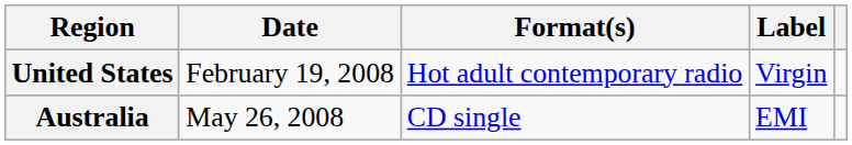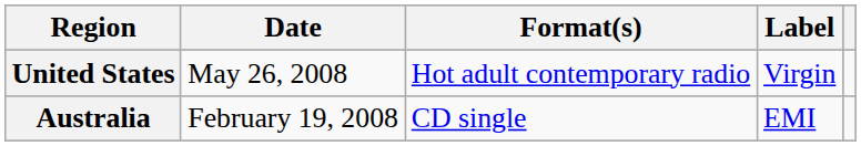 <table class="wikitable plainrowheaders">
 <tr>
 <th scope="col">Region</th>
 <th scope="col">Date</th>
 <th scope="col">Format(s)</th>
 <th scope="col">Label</th>
 <th scope="col"></th>
 </tr>
 <tr>
 <th scope="row">United States</th>
-<td>February 19, 2008</td>
+<td>May 26, 2008</td>
 <td><a href='#'>Hot adult contemporary radio</a></td>
 <td rowspan="1"><a href='#'>Virgin</a></td>
 <td></td>
 </tr>
 <tr>
 <th scope="row">Australia</th>
-<td>May 26, 2008</td>
+<td>February 19, 2008</td>
 <td><a href='#'>CD single</a></td>
 <td><a href='#'>EMI</a></td>
 <td></td>
 </tr>
 </table>
